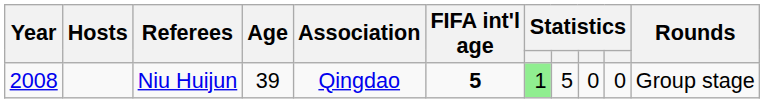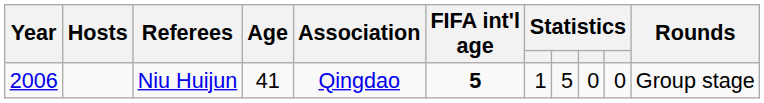 <table class="wikitable">
 <tr>
 <th rowspan=2>Year</th>
 <th rowspan=2>Hosts</th>
 <th rowspan=2>Referees</th>
 <th rowspan=2>Age</th>
 <th rowspan=2>Association</th>
 <th rowspan=2>FIFA int'l<br>age</th>
 <th colspan=4>Statistics</th>
 <th rowspan=2>Rounds</th>
 </tr>
 <tr>
 <th></th>
 <th></th>
 <th></th>
 <th></th>
 </tr>
 <tr>
-<td align=center><a href='#'>2008</a></td>
+<td align=center><a href='#'>2006</a></td>
 <td></td>
 <td><a href='#'>Niu Huijun</a></td>
-<td align=center>39</td>
+<td align=center>41</td>
 <td align=center><a href='#'>Qingdao</a></td>
 <td align=center><strong>5</strong></td>
-<td align=right style="background: lightgreen;">1</td>
+<td align=right>1</td>
 <td align=right>5</td>
 <td align=right>0</td>
 <td align=right>0</td>
 <td>Group stage</td>
 </tr>
 </table>
